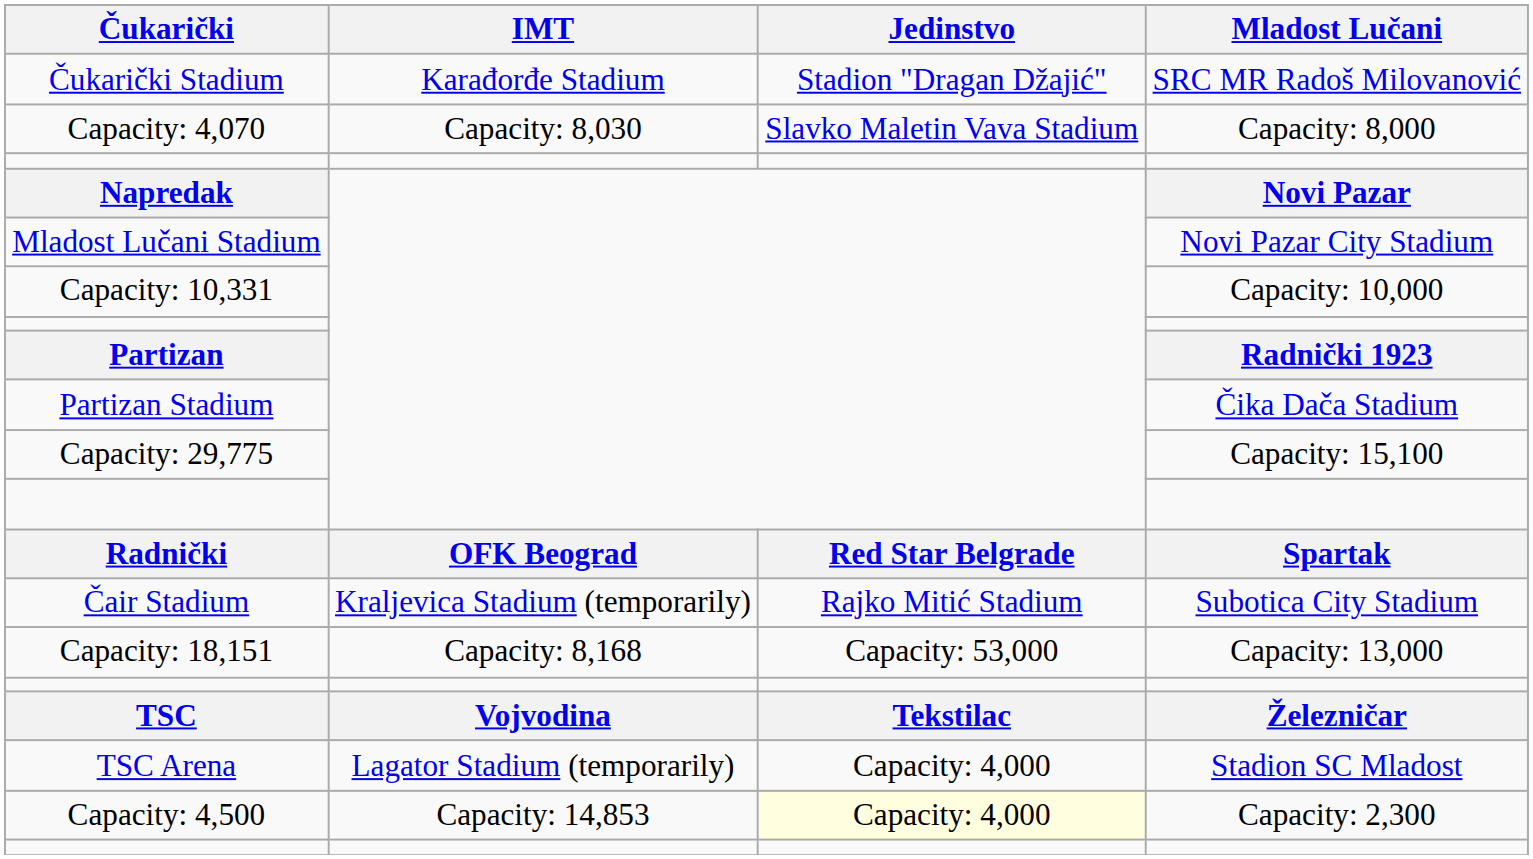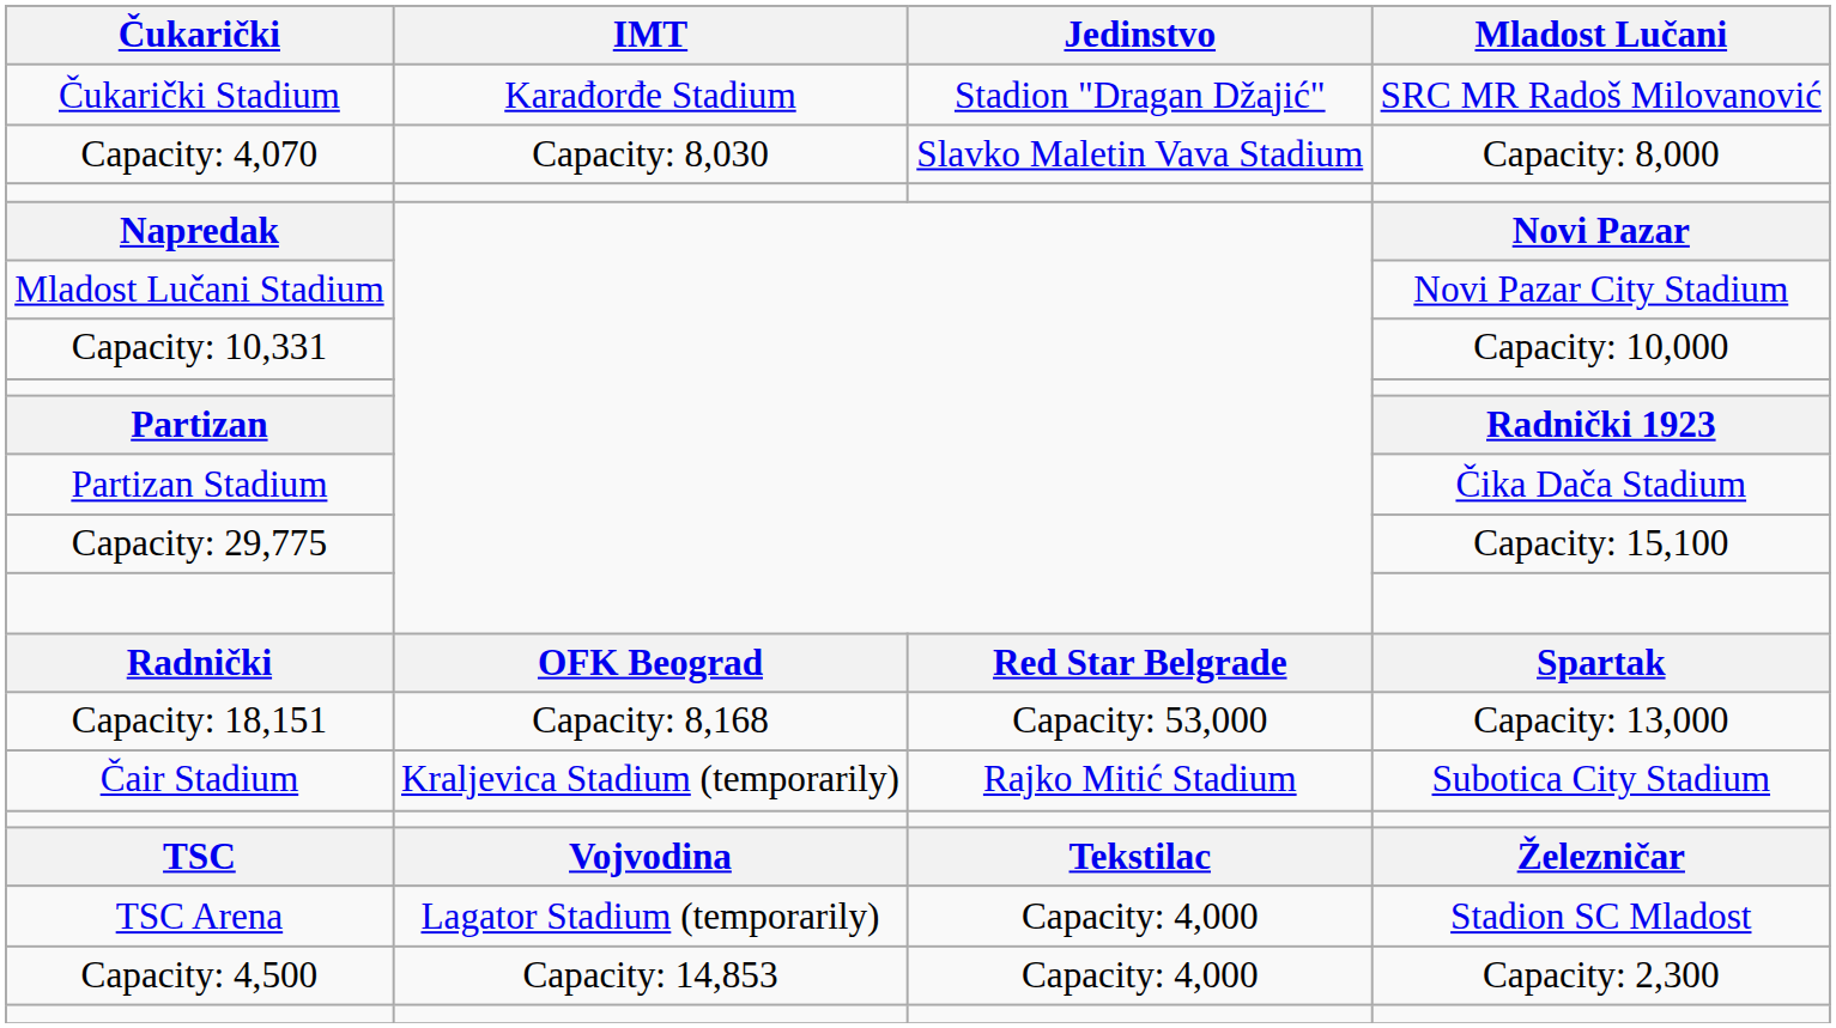 <table class="wikitable" style="text-align:center">
 <tr>
 <th><a href='#'>Čukarički</a></th>
 <th><a href='#'>IMT</a></th>
 <th><a href='#'>Jedinstvo</a></th>
 <th><a href='#'>Mladost Lučani</a></th>
 </tr>
 <tr>
 <td><a href='#'>Čukarički Stadium</a></td>
 <td><a href='#'>Karađorđe Stadium</a></td>
 <td><a href='#'>Stadion "Dragan Džajić"</a></td>
 <td><a href='#'>SRC MR Radoš Milovanović</a></td>
 </tr>
 <tr>
 <td>Capacity: 4,070</td>
 <td>Capacity: 8,030</td>
 <td><a href='#'>Slavko Maletin Vava Stadium</a></td>
 <td>Capacity: 8,000</td>
 </tr>
 <tr>
 <td></td>
 <td></td>
 <td></td>
 <td></td>
 </tr>
 <tr>
 <th><a href='#'>Napredak</a></th>
 <td colspan="2" rowspan="8"><br><br></td>
 <th><a href='#'>Novi Pazar</a></th>
 </tr>
 <tr>
 <td><a href='#'>Mladost Lučani Stadium</a></td>
 <td><a href='#'>Novi Pazar City Stadium</a></td>
 </tr>
 <tr>
 <td>Capacity: 10,331</td>
 <td>Capacity: 10,000</td>
 </tr>
 <tr>
 <td></td>
 <td></td>
 </tr>
 <tr>
 <th><a href='#'>Partizan</a></th>
 <th><a href='#'>Radnički 1923</a></th>
 </tr>
 <tr>
 <td><a href='#'>Partizan Stadium</a></td>
 <td><a href='#'>Čika Dača Stadium</a></td>
 </tr>
 <tr>
 <td>Capacity: 29,775</td>
 <td>Capacity: 15,100</td>
 </tr>
 <tr>
 <td><br></td>
 <td></td>
 </tr>
 <tr>
 <th><a href='#'>Radnički</a></th>
 <th><a href='#'>OFK Beograd</a></th>
 <th><a href='#'>Red Star Belgrade</a></th>
 <th><a href='#'>Spartak</a></th>
 </tr>
 <tr>
+<td>Capacity: 18,151</td>
+<td>Capacity: 8,168</td>
+<td>Capacity: 53,000</td>
+<td>Capacity: 13,000</td>
+</tr>
+<tr>
 <td><a href='#'>Čair Stadium</a></td>
 <td><a href='#'>Kraljevica Stadium</a> (temporarily)</td>
 <td><a href='#'>Rajko Mitić Stadium</a></td>
 <td><a href='#'>Subotica City Stadium</a></td>
-</tr>
-<tr>
-<td>Capacity: 18,151</td>
-<td>Capacity: 8,168</td>
-<td>Capacity: 53,000</td>
-<td>Capacity: 13,000</td>
 </tr>
 <tr>
 <td></td>
 <td></td>
 <td></td>
 <td></td>
 </tr>
 <tr>
 <th><a href='#'>TSC</a></th>
 <th><a href='#'>Vojvodina</a></th>
 <th><a href='#'>Tekstilac</a></th>
 <th><a href='#'>Železničar</a></th>
 </tr>
 <tr>
 <td><a href='#'>TSC Arena</a></td>
 <td><a href='#'>Lagator Stadium</a> (temporarily)</td>
 <td>Capacity: 4,000</td>
 <td><a href='#'>Stadion SC Mladost</a></td>
 </tr>
 <tr>
 <td>Capacity: 4,500</td>
 <td>Capacity: 14,853</td>
-<td style="background: lightyellow;">Capacity: 4,000</td>
+<td>Capacity: 4,000</td>
 <td>Capacity: 2,300</td>
 </tr>
 <tr>
 <td></td>
 <td></td>
 <td></td>
 <td></td>
 </tr>
 </table>
